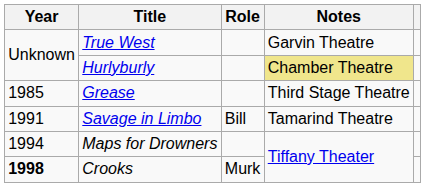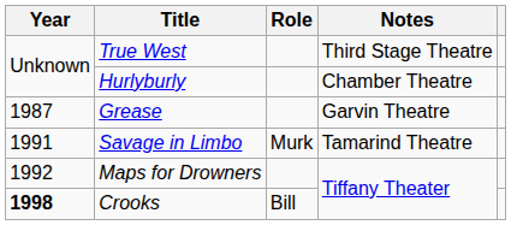 <table class = "wikitable">
 <tr>
 <th>Year</th>
 <th>Title</th>
 <th>Role</th>
 <th>Notes</th>
 <th></th>
 </tr>
 <tr>
 <td rowspan=2>Unknown</td>
 <td><em><a href='#'>True West</a></em></td>
 <td></td>
-<td>Garvin Theatre</td>
+<td>Third Stage Theatre</td>
 <td></td>
 </tr>
 <tr>
 <td><em><a href='#'>Hurlyburly</a></em></td>
 <td></td>
-<td style="background: khaki;">Chamber Theatre</td>
+<td>Chamber Theatre</td>
 <td></td>
 </tr>
 <tr>
-<td>1985</td>
+<td>1987</td>
 <td><em><a href='#'>Grease</a></em></td>
 <td></td>
-<td>Third Stage Theatre</td>
+<td>Garvin Theatre</td>
 <td></td>
 </tr>
 <tr>
 <td>1991</td>
 <td><em><a href='#'>Savage in Limbo</a></em></td>
-<td>Bill</td>
+<td>Murk</td>
 <td>Tamarind Theatre</td>
 <td></td>
 </tr>
 <tr>
-<td>1994</td>
+<td>1992</td>
 <td><em>Maps for Drowners</em></td>
 <td></td>
 <td rowspan=2><a href='#'>Tiffany Theater</a></td>
 <td></td>
 </tr>
 <tr>
 <td><strong>1998</strong></td>
 <td><em>Crooks</em></td>
-<td>Murk</td>
+<td>Bill</td>
 <td></td>
 </tr>
 <tr>
 </tr>
 </table>
